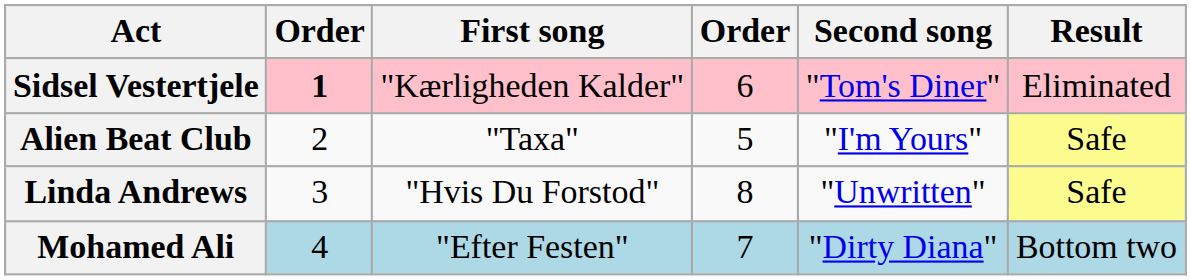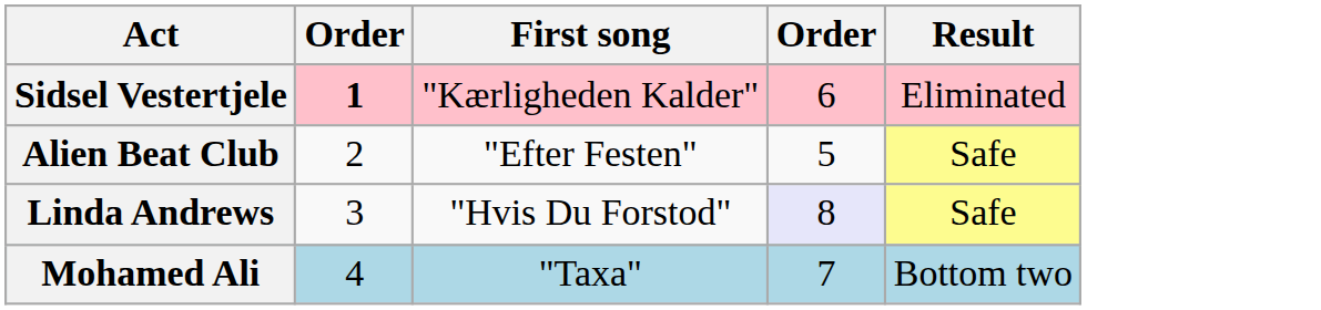 <table class="wikitable plainrowheaders" style="text-align:center;">
 <tr>
 <th>Act</th>
 <th>Order</th>
 <th>First song</th>
 <th>Order</th>
-<th>Second song</th>
 <th>Result</th>
 </tr>
 <tr style="background:pink;">
 <th scope=row>Sidsel Vestertjele</th>
 <td><strong>1</strong></td>
 <td>"Kærligheden Kalder"</td>
 <td>6</td>
-<td>"<a href='#'>Tom's Diner</a>"</td>
 <td>Eliminated</td>
 </tr>
 <tr>
 <th scope=row>Alien Beat Club</th>
 <td>2</td>
-<td>"Taxa"</td>
+<td>"Efter Festen"</td>
 <td>5</td>
-<td>"<a href='#'>I'm Yours</a>"</td>
 <td style="background:#fdfc8f;">Safe</td>
 </tr>
 <tr>
 <th scope=row>Linda Andrews</th>
 <td>3</td>
 <td>"Hvis Du Forstod"</td>
-<td>8</td>
-<td>"<a href='#'>Unwritten</a>"</td>
+<td style="background: lavender;">8</td>
 <td style="background:#fdfc8f;">Safe</td>
 </tr>
 <tr style="background:lightblue;">
 <th scope=row>Mohamed Ali</th>
 <td>4</td>
-<td>"Efter Festen"</td>
+<td>"Taxa"</td>
 <td>7</td>
-<td>"<a href='#'>Dirty Diana</a>"</td>
 <td>Bottom two</td>
 </tr>
 </table>
